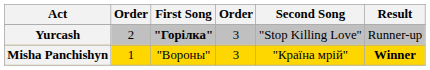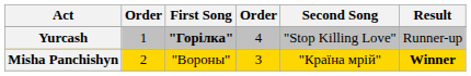 <table class="wikitable plainrowheaders" style="text-align:center;">
 <tr>
 <th>Act</th>
 <th>Order</th>
 <th>First Song</th>
 <th>Order</th>
 <th>Second Song</th>
 <th>Result</th>
 </tr>
 <tr>
 </tr>
 <tr bgcolor="silver">
 <th scope="row">Yurcash</th>
-<td>2</td>
+<td>1</td>
 <td><strong>"Горілка"</strong></td>
-<td>3</td>
+<td>4</td>
 <td>"Stop Killing Love"</td>
 <td>Runner-up</td>
 </tr>
 <tr bgcolor="Gold">
 <th scope="row">Misha Panchishyn</th>
-<td>1</td>
+<td>2</td>
 <td>"Вороны"</td>
 <td>3</td>
 <td>"Країна мрій"</td>
 <td><strong>Winner</strong></td>
 </tr>
 </table>
